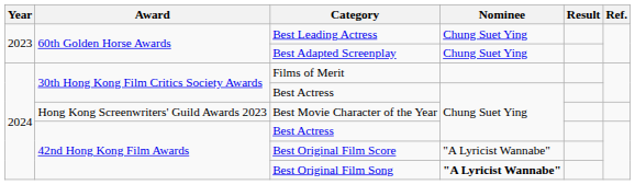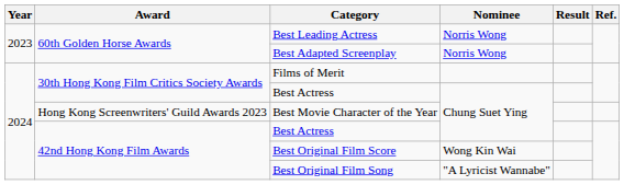 <table class="wikitable plainrowheaders">
 <tr>
 <th>Year</th>
 <th>Award</th>
 <th>Category</th>
 <th>Nominee</th>
 <th>Result</th>
 <th>Ref.</th>
 </tr>
 <tr>
 <td rowspan="2">2023</td>
 <td rowspan="2"><a href='#'>60th Golden Horse Awards</a></td>
 <td><a href='#'>Best Leading Actress</a></td>
-<td><a href='#'>Chung Suet Ying</a></td>
+<td><a href='#'>Norris Wong</a></td>
 <td></td>
 <td rowspan="2"></td>
 </tr>
 <tr>
 <td><a href='#'>Best Adapted Screenplay</a></td>
-<td><a href='#'>Chung Suet Ying</a></td>
+<td><a href='#'>Norris Wong</a></td>
 <td></td>
 </tr>
 <tr>
 <td rowspan="6">2024</td>
 <td rowspan="2"><a href='#'>30th Hong Kong Film Critics Society Awards</a></td>
 <td>Films of Merit</td>
 <td></td>
 <td></td>
 <td rowspan="2"></td>
 </tr>
 <tr>
 <td>Best Actress</td>
 <td rowspan="3">Chung Suet Ying</td>
 <td></td>
 </tr>
 <tr>
 <td>Hong Kong Screenwriters' Guild Awards 2023</td>
 <td>Best Movie Character of the Year</td>
 <td></td>
 <td></td>
 </tr>
 <tr>
 <td rowspan="3"><a href='#'>42nd Hong Kong Film Awards</a></td>
 <td><a href='#'>Best Actress</a></td>
 <td></td>
 <td rowspan="3"></td>
 </tr>
 <tr>
 <td><a href='#'>Best Original Film Score</a></td>
-<td>"A Lyricist Wannabe"</td>
+<td>Wong Kin Wai</td>
 <td></td>
 </tr>
 <tr>
 <td><a href='#'>Best Original Film Song</a></td>
-<td><strong>"A Lyricist Wannabe"</strong></td>
+<td>"A Lyricist Wannabe"</td>
 <td></td>
 </tr>
 </table>
